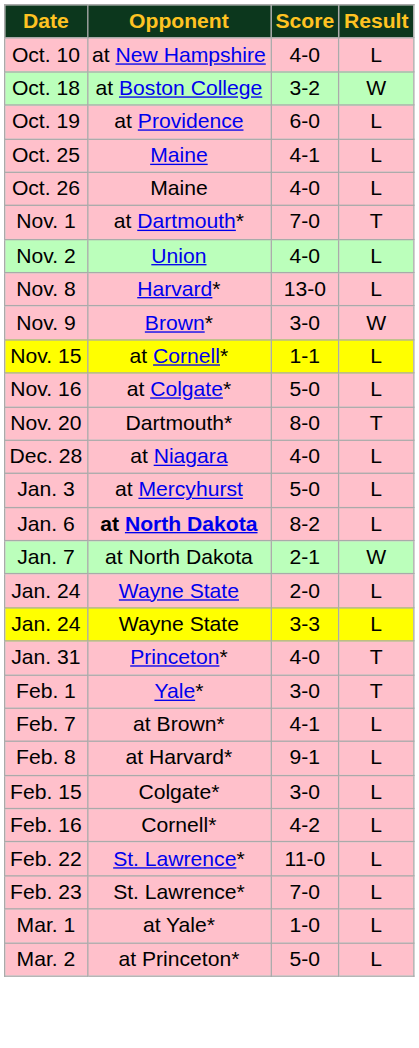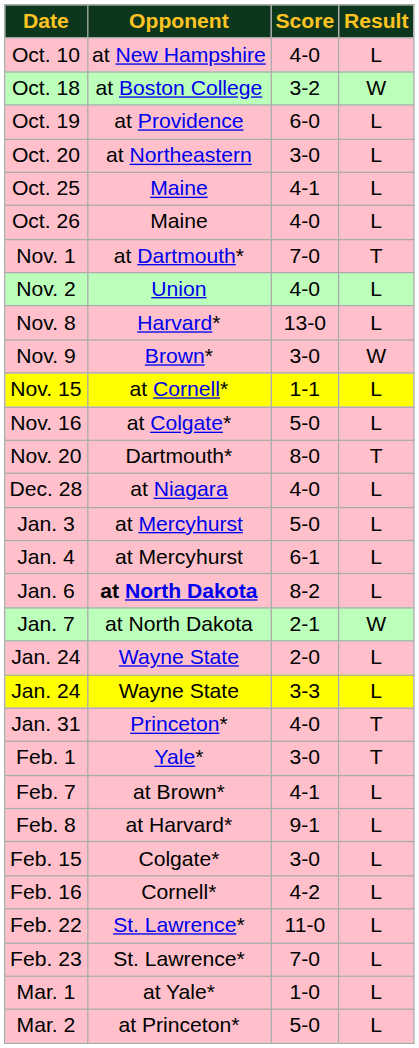 <table class="wikitable">
 <tr align="center"  style="background:#0C371D;color:#ffc322;">
 <td><strong>Date</strong></td>
 <td><strong>Opponent</strong></td>
 <td><strong>Score</strong></td>
 <td><strong>Result</strong></td>
 </tr>
 <tr align="center" bgcolor="pink">
 <td>Oct. 10</td>
 <td>at <a href='#'>New Hampshire</a></td>
 <td>4-0</td>
 <td>L</td>
 </tr>
 <tr align="center" bgcolor="bbffbb">
 <td>Oct. 18</td>
 <td>at <a href='#'>Boston College</a></td>
 <td>3-2</td>
 <td>W</td>
 </tr>
 <tr align="center" bgcolor="pink">
 <td>Oct. 19</td>
 <td>at <a href='#'>Providence</a></td>
 <td>6-0</td>
+<td>L</td>
+</tr>
+<tr align="center" bgcolor="pink">
+<td>Oct. 20</td>
+<td>at <a href='#'>Northeastern</a></td>
+<td>3-0</td>
 <td>L</td>
 </tr>
 <tr align="center" bgcolor="pink">
 <td>Oct. 25</td>
 <td><a href='#'>Maine</a></td>
 <td>4-1</td>
 <td>L</td>
 </tr>
 <tr align="center" bgcolor="pink">
 <td>Oct. 26</td>
 <td>Maine</td>
 <td>4-0</td>
 <td>L</td>
 </tr>
 <tr align="center" bgcolor="pink">
 <td>Nov. 1</td>
 <td>at <a href='#'>Dartmouth</a>*</td>
 <td>7-0</td>
 <td>T</td>
 </tr>
 <tr align="center" bgcolor="bbffbb">
 <td>Nov. 2</td>
 <td><a href='#'>Union</a></td>
 <td>4-0</td>
 <td>L</td>
 </tr>
 <tr align="center" bgcolor="pink">
 <td>Nov. 8</td>
 <td><a href='#'>Harvard</a>*</td>
 <td>13-0</td>
 <td>L</td>
 </tr>
 <tr align="center" bgcolor="pink">
 <td>Nov. 9</td>
 <td><a href='#'>Brown</a>*</td>
 <td>3-0</td>
 <td>W</td>
 </tr>
 <tr align="center" bgcolor="yellow">
 <td>Nov. 15</td>
 <td>at <a href='#'>Cornell</a>*</td>
 <td>1-1</td>
 <td>L</td>
 </tr>
 <tr align="center" bgcolor="pink">
 <td>Nov. 16</td>
 <td>at <a href='#'>Colgate</a>*</td>
 <td>5-0</td>
 <td>L</td>
 </tr>
 <tr align="center" bgcolor="pink">
 <td>Nov. 20</td>
 <td>Dartmouth*</td>
 <td>8-0</td>
 <td>T</td>
 </tr>
 <tr align="center" bgcolor="pink">
 <td>Dec. 28</td>
 <td>at <a href='#'>Niagara</a></td>
 <td>4-0</td>
 <td>L</td>
 </tr>
 <tr align="center" bgcolor="pink">
 <td>Jan. 3</td>
 <td>at <a href='#'>Mercyhurst</a></td>
 <td>5-0</td>
+<td>L</td>
+</tr>
+<tr align="center" bgcolor="pink">
+<td>Jan. 4</td>
+<td>at Mercyhurst</td>
+<td>6-1</td>
 <td>L</td>
 </tr>
 <tr align="center" bgcolor="pink">
 <td>Jan. 6</td>
 <td><strong>at <a href='#'>North Dakota</a></strong></td>
 <td>8-2</td>
 <td>L</td>
 </tr>
 <tr align="center" bgcolor="bbffbb">
 <td>Jan. 7</td>
 <td>at North Dakota</td>
 <td>2-1</td>
 <td>W</td>
 </tr>
 <tr align="center" bgcolor="pink">
 <td>Jan. 24</td>
 <td><a href='#'>Wayne State</a></td>
 <td>2-0</td>
 <td>L</td>
 </tr>
 <tr align="center" bgcolor="yellow">
 <td>Jan. 24</td>
 <td>Wayne State</td>
 <td>3-3</td>
 <td>L</td>
 </tr>
 <tr align="center" bgcolor="pink">
 <td>Jan. 31</td>
 <td><a href='#'>Princeton</a>*</td>
 <td>4-0</td>
 <td>T</td>
 </tr>
 <tr align="center" bgcolor="pink">
 <td>Feb. 1</td>
 <td><a href='#'>Yale</a>*</td>
 <td>3-0</td>
 <td>T</td>
 </tr>
 <tr align="center" bgcolor="pink">
 <td>Feb. 7</td>
 <td>at Brown*</td>
 <td>4-1</td>
 <td>L</td>
 </tr>
 <tr align="center" bgcolor="pink">
 <td>Feb. 8</td>
 <td>at Harvard*</td>
 <td>9-1</td>
 <td>L</td>
 </tr>
 <tr align="center" bgcolor="pink">
 <td>Feb. 15</td>
 <td>Colgate*</td>
 <td>3-0</td>
 <td>L</td>
 </tr>
 <tr align="center" bgcolor="pink">
 <td>Feb. 16</td>
 <td>Cornell*</td>
 <td>4-2</td>
 <td>L</td>
 </tr>
 <tr align="center" bgcolor="pink">
 <td>Feb. 22</td>
 <td><a href='#'>St. Lawrence</a>*</td>
 <td>11-0</td>
 <td>L</td>
 </tr>
 <tr align="center" bgcolor="pink">
 <td>Feb. 23</td>
 <td>St. Lawrence*</td>
 <td>7-0</td>
 <td>L</td>
 </tr>
 <tr align="center" bgcolor="pink">
 <td>Mar. 1</td>
 <td>at Yale*</td>
 <td>1-0</td>
 <td>L</td>
 </tr>
 <tr align="center" bgcolor="pink">
 <td>Mar. 2</td>
 <td>at Princeton*</td>
 <td>5-0</td>
 <td>L</td>
 </tr>
 </table>
